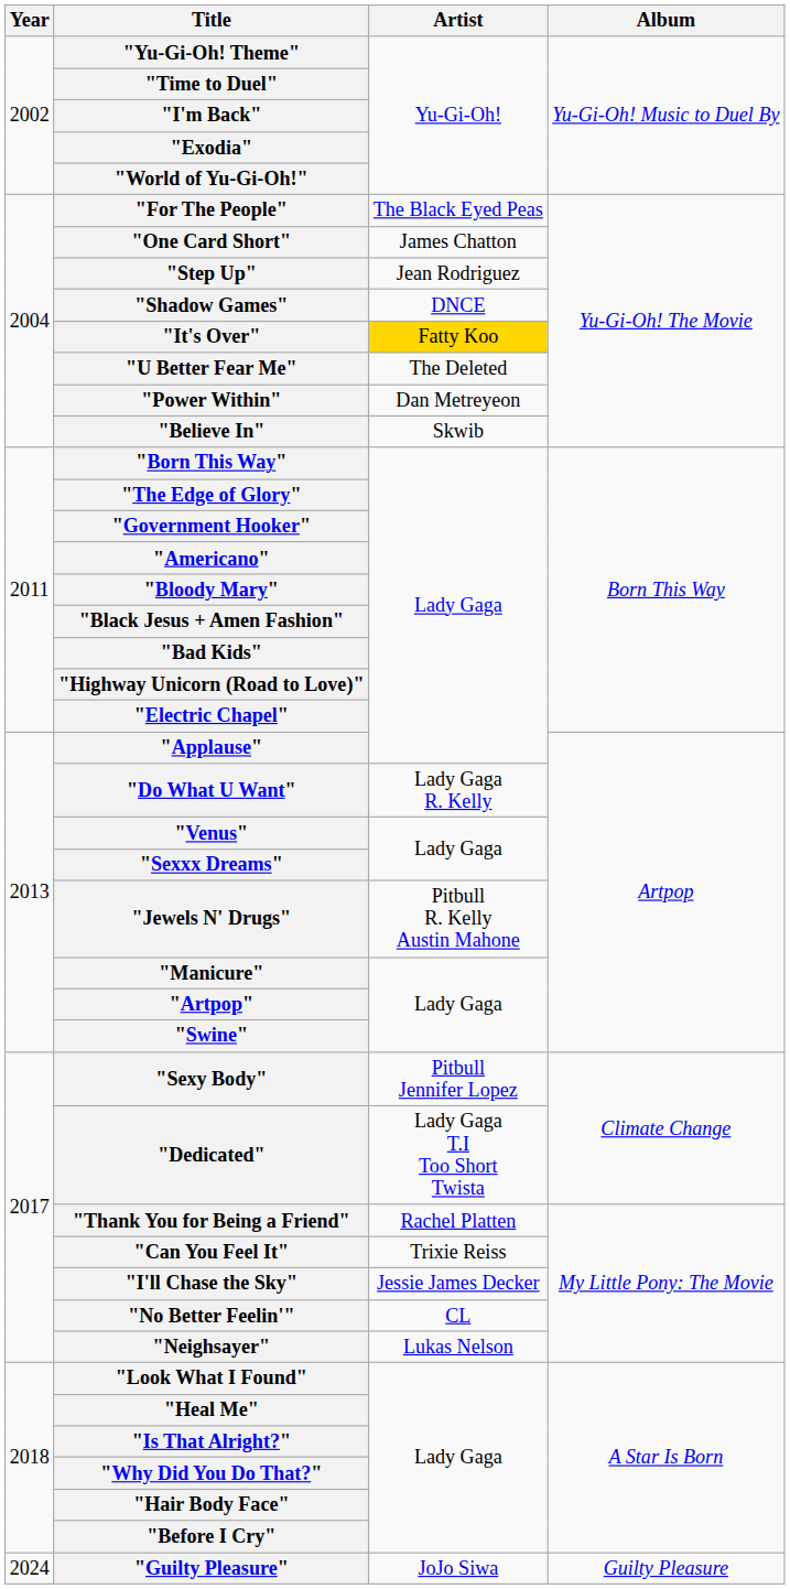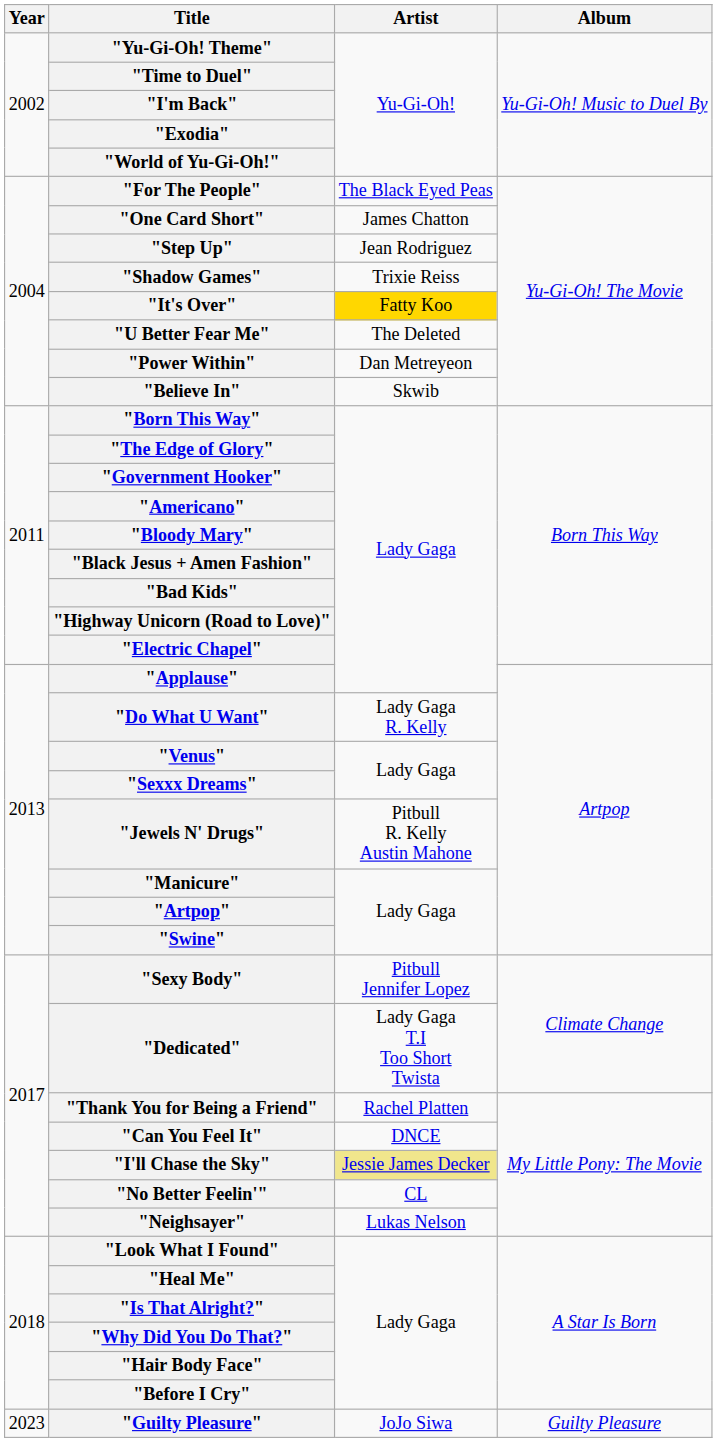 <table class="wikitable plainrowheaders" style="text-align:center;">
 <tr>
 <th scope="col">Year</th>
 <th scope="col">Title</th>
 <th scope="col">Artist</th>
 <th scope="col">Album</th>
 </tr>
 <tr>
 <td rowspan="5">2002</td>
 <th scope="row">"Yu-Gi-Oh! Theme"</th>
 <td rowspan="5"><a href='#'>Yu-Gi-Oh!</a></td>
 <td rowspan="5"><em><a href='#'>Yu-Gi-Oh! Music to Duel By</a></em></td>
 </tr>
 <tr>
 <th scope="row">"Time to Duel"</th>
 </tr>
 <tr>
 <th scope="row">"I'm Back"</th>
 </tr>
 <tr>
 <th scope="row">"Exodia"</th>
 </tr>
 <tr>
 <th scope="row">"World of Yu-Gi-Oh!"</th>
 </tr>
 <tr>
 <td rowspan="8">2004</td>
 <th scope="row">"For The People"</th>
 <td><a href='#'>The Black Eyed Peas</a></td>
 <td rowspan="8"><em><a href='#'>Yu-Gi-Oh! The Movie</a></em></td>
 </tr>
 <tr>
 <th scope="row">"One Card Short"</th>
 <td>James Chatton</td>
 </tr>
 <tr>
 <th scope="row">"Step Up"</th>
 <td>Jean Rodriguez</td>
 </tr>
 <tr>
 <th scope="row">"Shadow Games"</th>
-<td><a href='#'>DNCE</a></td>
+<td>Trixie Reiss</td>
 </tr>
 <tr>
 <th scope="row">"It's Over"</th>
 <td style="background: gold;">Fatty Koo</td>
 </tr>
 <tr>
 <th scope="row">"U Better Fear Me"</th>
 <td>The Deleted</td>
 </tr>
 <tr>
 <th scope="row">"Power Within"</th>
 <td>Dan Metreyeon</td>
 </tr>
 <tr>
 <th scope="row">"Believe In"</th>
 <td>Skwib</td>
 </tr>
 <tr>
 <td rowspan="9">2011</td>
 <th scope="row">"<a href='#'>Born This Way</a>"</th>
 <td rowspan="10"><a href='#'>Lady Gaga</a></td>
 <td rowspan="9"><em><a href='#'>Born This Way</a></em></td>
 </tr>
 <tr>
 <th scope="row">"<a href='#'>The Edge of Glory</a>"</th>
 </tr>
 <tr>
 <th scope="row">"<a href='#'>Government Hooker</a>"</th>
 </tr>
 <tr>
 <th scope="row">"<a href='#'>Americano</a>"</th>
 </tr>
 <tr>
 <th scope="row">"<a href='#'>Bloody Mary</a>"</th>
 </tr>
 <tr>
 <th scope="row">"Black Jesus + Amen Fashion"</th>
 </tr>
 <tr>
 <th scope="row">"Bad Kids"</th>
 </tr>
 <tr>
 <th scope="row">"Highway Unicorn (Road to Love)"</th>
 </tr>
 <tr>
 <th scope="row">"<a href='#'>Electric Chapel</a>"</th>
 </tr>
 <tr>
 <td rowspan="8">2013</td>
 <th scope="row">"<a href='#'>Applause</a>"</th>
 <td rowspan="8"><em><a href='#'>Artpop</a></em></td>
 </tr>
 <tr>
 <th scope="row">"<a href='#'>Do What U Want</a>"</th>
 <td>Lady Gaga<br><a href='#'>R. Kelly</a></td>
 </tr>
 <tr>
 <th scope="row">"<a href='#'>Venus</a>"</th>
 <td rowspan="2">Lady Gaga</td>
 </tr>
 <tr>
 <th scope="row">"<a href='#'>Sexxx Dreams</a>"</th>
 </tr>
 <tr>
 <th scope="row">"Jewels N' Drugs"</th>
 <td>Pitbull<br>R. Kelly<br><a href='#'>Austin Mahone</a></td>
 </tr>
 <tr>
 <th scope="row">"Manicure"</th>
 <td rowspan="3">Lady Gaga</td>
 </tr>
 <tr>
 <th scope="row">"<a href='#'>Artpop</a>"</th>
 </tr>
 <tr>
 <th scope="row">"<a href='#'>Swine</a>"</th>
 </tr>
 <tr>
 <td rowspan="7">2017</td>
 <th scope="row">"Sexy Body"</th>
 <td><a href='#'>Pitbull</a><br><a href='#'>Jennifer Lopez</a></td>
 <td rowspan="2"><em><a href='#'>Climate Change</a></em></td>
 </tr>
 <tr>
 <th scope="row">"Dedicated"</th>
 <td>Lady Gaga<br><a href='#'>T.I</a><br><a href='#'>Too Short</a><br><a href='#'>Twista</a></td>
 </tr>
 <tr>
 <th scope="row">"Thank You for Being a Friend"</th>
 <td><a href='#'>Rachel Platten</a></td>
 <td rowspan="5"><em><a href='#'>My Little Pony: The Movie</a></em></td>
 </tr>
 <tr>
 <th scope="row">"Can You Feel It"</th>
-<td>Trixie Reiss</td>
+<td><a href='#'>DNCE</a></td>
 </tr>
 <tr>
 <th scope="row">"I'll Chase the Sky"</th>
-<td><a href='#'>Jessie James Decker</a></td>
+<td style="background: khaki;"><a href='#'>Jessie James Decker</a></td>
 </tr>
 <tr>
 <th scope="row">"No Better Feelin'"</th>
 <td><a href='#'>CL</a></td>
 </tr>
 <tr>
 <th scope="row">"Neighsayer"</th>
 <td><a href='#'>Lukas Nelson</a></td>
 </tr>
 <tr>
 <td rowspan="6">2018</td>
 <th scope="row">"Look What I Found"</th>
 <td rowspan="6">Lady Gaga</td>
 <td rowspan="6"><em><a href='#'>A Star Is Born</a></em></td>
 </tr>
 <tr>
 <th scope="row">"Heal Me"</th>
 </tr>
 <tr>
 <th scope="row">"<a href='#'>Is That Alright?</a>"</th>
 </tr>
 <tr>
 <th scope="row">"<a href='#'>Why Did You Do That?</a>"</th>
 </tr>
 <tr>
 <th scope="row">"Hair Body Face"</th>
 </tr>
 <tr>
 <th scope="row">"Before I Cry"</th>
 </tr>
 <tr>
-<td>2024</td>
+<td>2023</td>
 <th scope="row">"<a href='#'>Guilty Pleasure</a>"</th>
 <td><a href='#'>JoJo Siwa</a></td>
 <td><a href='#'><em>Guilty Pleasure</em></a></td>
 </tr>
 </table>
